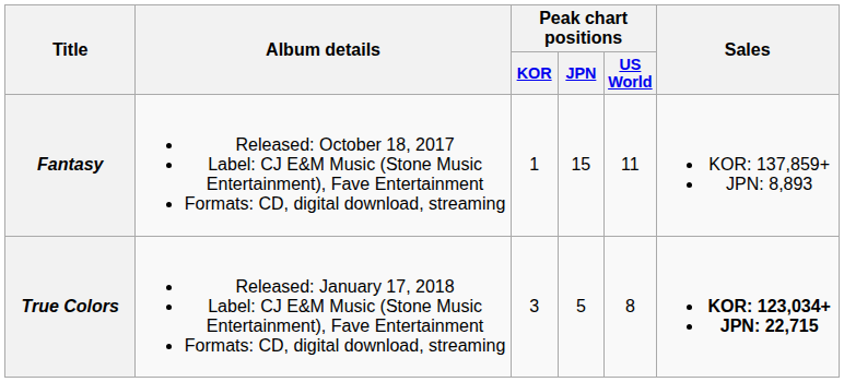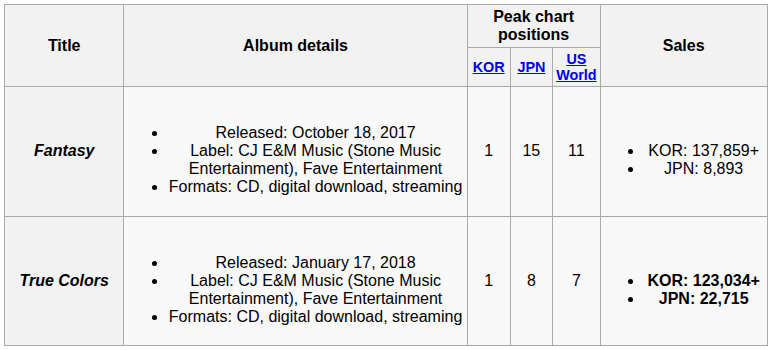 <table class="wikitable plainrowheaders" style="text-align:center;">
 <tr>
 <th scope="col" rowspan="2" style="width:7em;">Title</th>
 <th scope="col" rowspan="2" style="width:21em;">Album details</th>
 <th scope="col" colspan="3">Peak chart positions</th>
 <th scope="col" rowspan="2" style="width:10em;">Sales</th>
 </tr>
 <tr>
 <th scope="col" style="width:2.5em;font-size:90%;"><a href='#'>KOR</a><br></th>
 <th scope="col" style="width:2.5em;font-size:90%;"><a href='#'>JPN</a><br></th>
 <th scope="col" style="width:2.5em;font-size:90%;"><a href='#'>US World</a><br></th>
 </tr>
 <tr>
 <th scope="row"><em>Fantasy</em></th>
 <td><br><ul><li>Released: October 18, 2017</li><li>Label: CJ E&M Music (Stone Music Entertainment), Fave Entertainment</li><li>Formats: CD, digital download, streaming</li></ul></td>
 <td>1</td>
 <td>15</td>
 <td>11</td>
 <td><br><ul><li>KOR: 137,859+</li><li>JPN: 8,893</li></ul></td>
 </tr>
 <tr>
 <th scope="row"><em>True Colors</em></th>
 <td><br><ul><li>Released: January 17, 2018</li><li>Label: CJ E&M Music (Stone Music Entertainment), Fave Entertainment</li><li>Formats: CD, digital download, streaming</li></ul></td>
-<td>3</td>
-<td>5</td>
+<td>1</td>
 <td>8</td>
+<td>7</td>
 <td><strong><br><ul><li>KOR: 123,034+</li><li>JPN: 22,715</li></ul></strong></td>
 </tr>
 </table>
